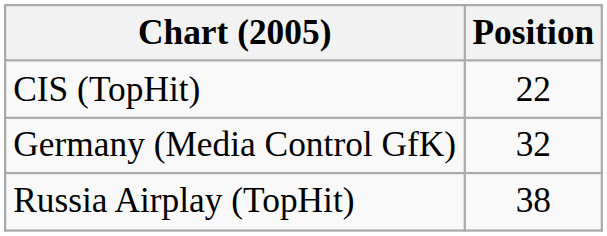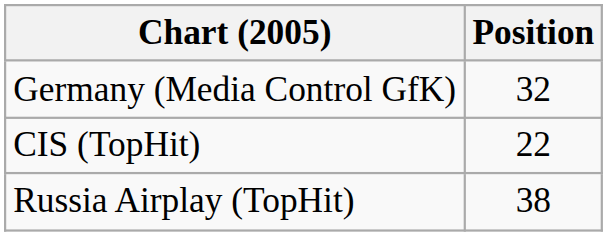 <table class="wikitable sortable">
 <tr>
 <th>Chart (2005)</th>
 <th>Position</th>
 </tr>
 <tr>
+<td>Germany (Media Control GfK)</td>
+<td style="text-align:center;">32</td>
+</tr>
+<tr>
 <td>CIS (TopHit)</td>
 <td style="text-align:center;">22</td>
-</tr>
-<tr>
-<td>Germany (Media Control GfK)</td>
-<td style="text-align:center;">32</td>
 </tr>
 <tr>
 <td>Russia Airplay (TopHit)</td>
 <td style="text-align:center;">38</td>
 </tr>
 </table>
